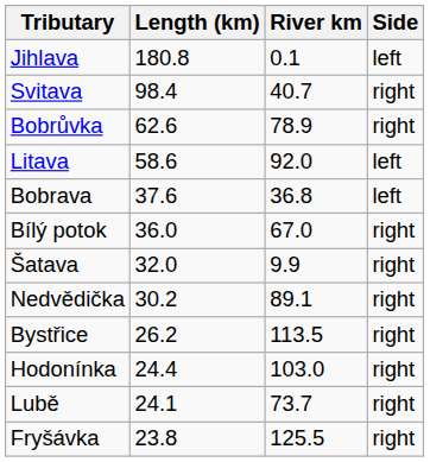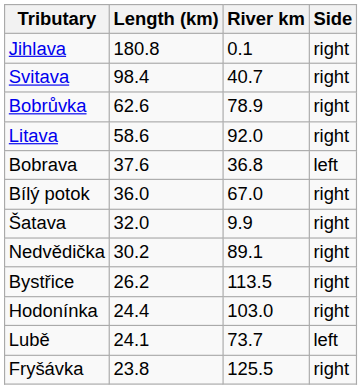 <table class="wikitable">
 <tr>
 <th>Tributary</th>
 <th>Length (km)</th>
 <th>River km</th>
 <th>Side</th>
 </tr>
 <tr>
 <td><a href='#'>Jihlava</a></td>
 <td>180.8</td>
 <td>0.1</td>
-<td>left</td>
+<td>right</td>
 </tr>
 <tr>
 <td><a href='#'>Svitava</a></td>
 <td>98.4</td>
 <td>40.7</td>
 <td>right</td>
 </tr>
 <tr>
 <td><a href='#'>Bobrůvka</a></td>
 <td>62.6</td>
 <td>78.9</td>
 <td>right</td>
 </tr>
 <tr>
 <td><a href='#'>Litava</a></td>
 <td>58.6</td>
 <td>92.0</td>
-<td>left</td>
+<td>right</td>
 </tr>
 <tr>
 <td>Bobrava</td>
 <td>37.6</td>
 <td>36.8</td>
 <td>left</td>
 </tr>
 <tr>
 <td>Bílý potok</td>
 <td>36.0</td>
 <td>67.0</td>
 <td>right</td>
 </tr>
 <tr>
 <td>Šatava</td>
 <td>32.0</td>
 <td>9.9</td>
 <td>right</td>
 </tr>
 <tr>
 <td>Nedvědička</td>
 <td>30.2</td>
 <td>89.1</td>
 <td>right</td>
 </tr>
 <tr>
 <td>Bystřice</td>
 <td>26.2</td>
 <td>113.5</td>
 <td>right</td>
 </tr>
 <tr>
 <td>Hodonínka</td>
 <td>24.4</td>
 <td>103.0</td>
 <td>right</td>
 </tr>
 <tr>
 <td>Lubě</td>
 <td>24.1</td>
 <td>73.7</td>
-<td>right</td>
+<td>left</td>
 </tr>
 <tr>
 <td>Fryšávka</td>
 <td>23.8</td>
 <td>125.5</td>
 <td>right</td>
 </tr>
 </table>
